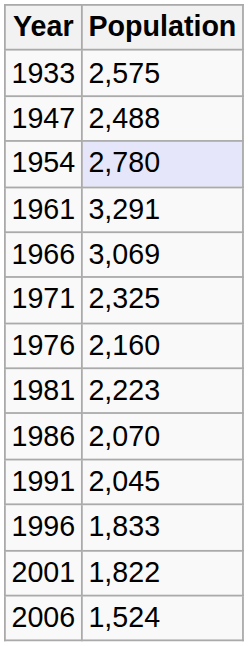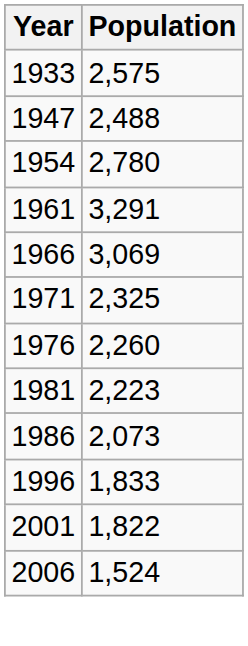 <table class="wikitable">
 <tr>
 <th>Year</th>
 <th>Population</th>
 </tr>
 <tr>
 <td>1933</td>
 <td>2,575</td>
 </tr>
 <tr>
 <td>1947</td>
 <td>2,488</td>
 </tr>
 <tr>
 <td>1954</td>
-<td style="background: lavender;">2,780</td>
+<td>2,780</td>
 </tr>
 <tr>
 <td>1961</td>
 <td>3,291</td>
 </tr>
 <tr>
 <td>1966</td>
 <td>3,069</td>
 </tr>
 <tr>
 <td>1971</td>
 <td>2,325</td>
 </tr>
 <tr>
 <td>1976</td>
-<td>2,160</td>
+<td>2,260</td>
 </tr>
 <tr>
 <td>1981</td>
 <td>2,223</td>
 </tr>
 <tr>
 <td>1986</td>
-<td>2,070</td>
-</tr>
-<tr>
-<td>1991</td>
-<td>2,045</td>
+<td>2,073</td>
 </tr>
 <tr>
 <td>1996</td>
 <td>1,833</td>
 </tr>
 <tr>
 <td>2001</td>
 <td>1,822</td>
 </tr>
 <tr>
 <td>2006</td>
 <td>1,524</td>
 </tr>
 </table>
